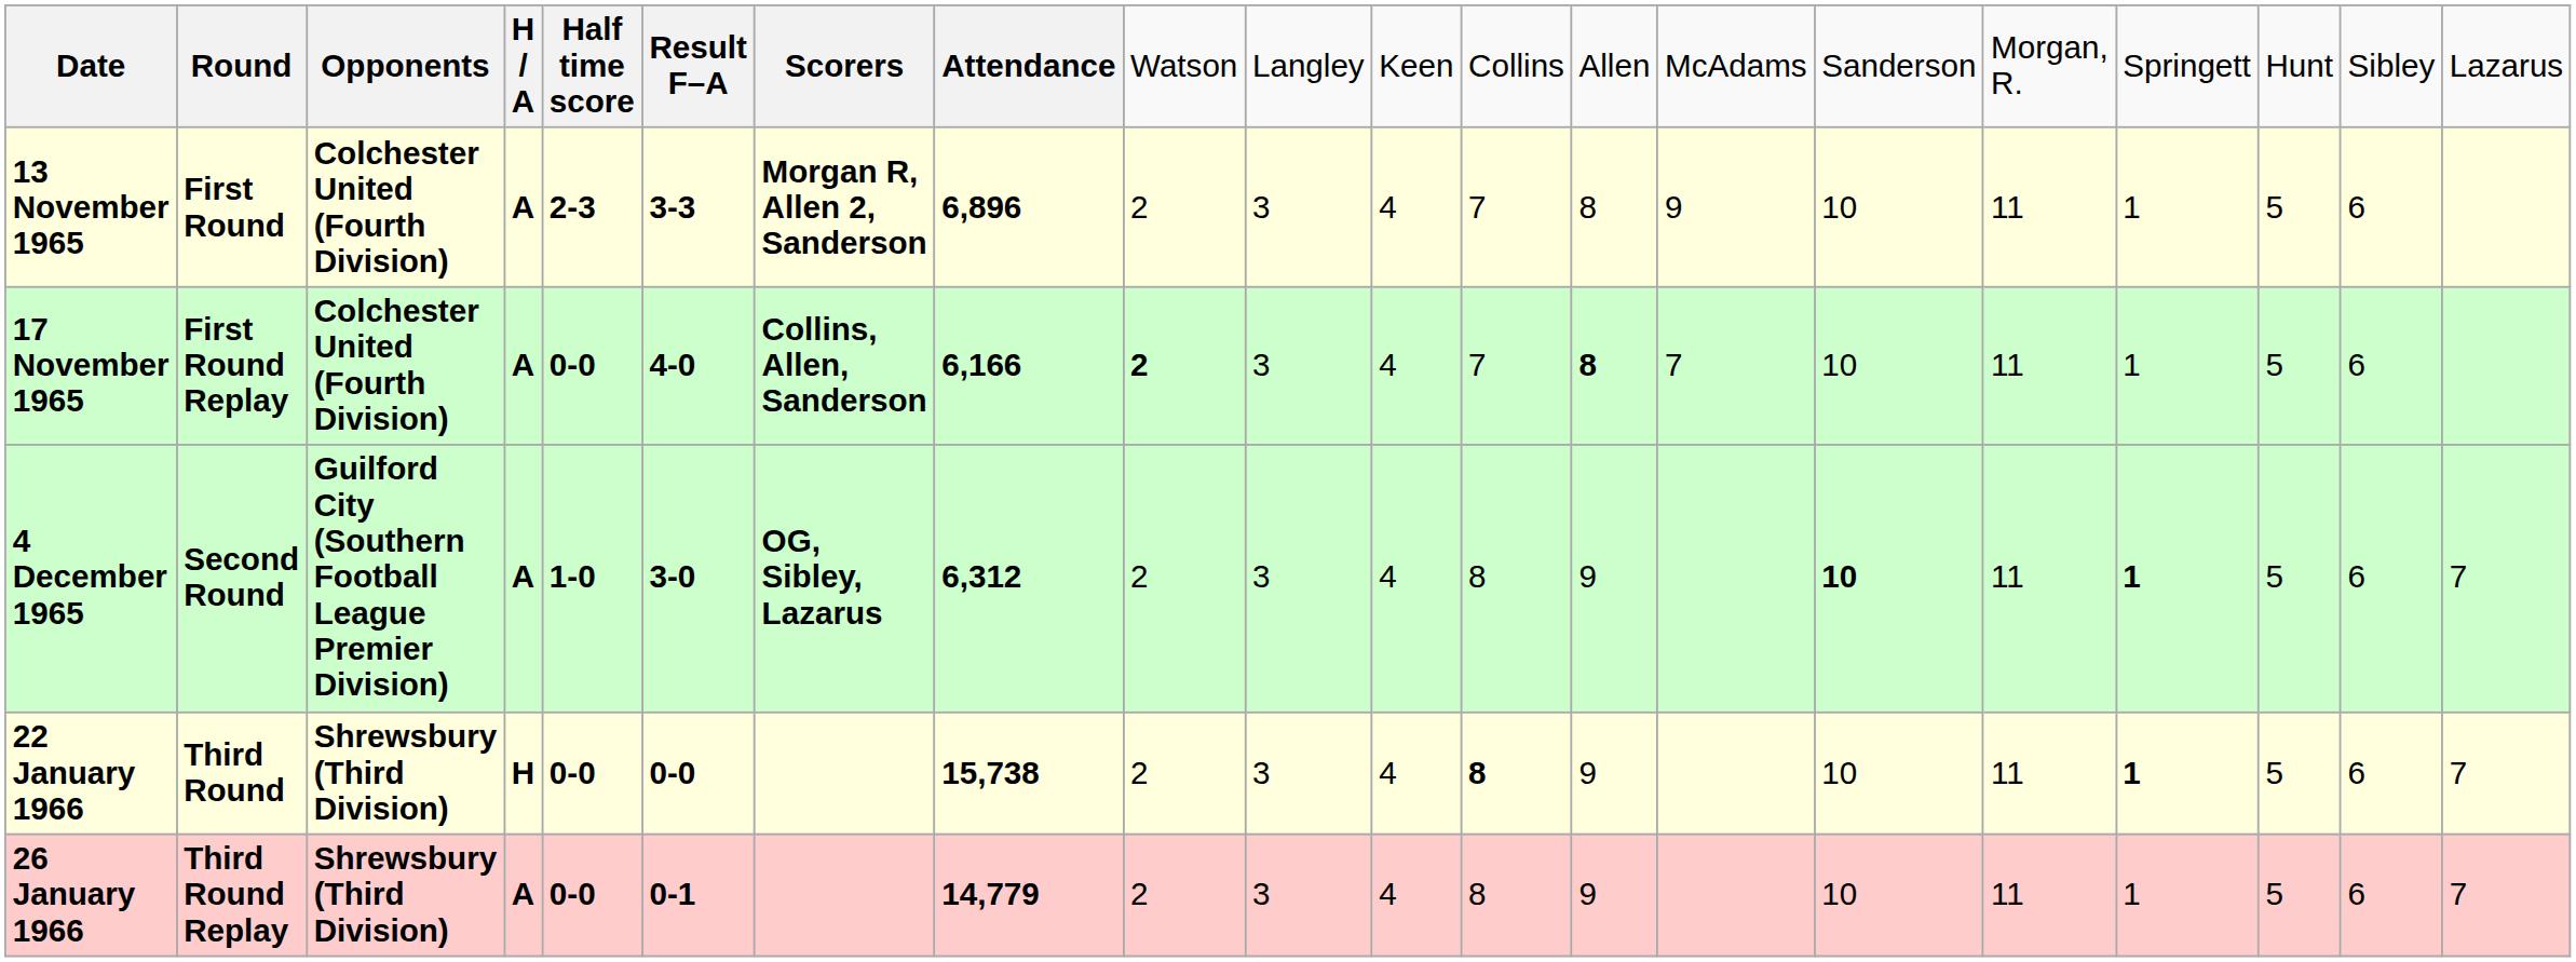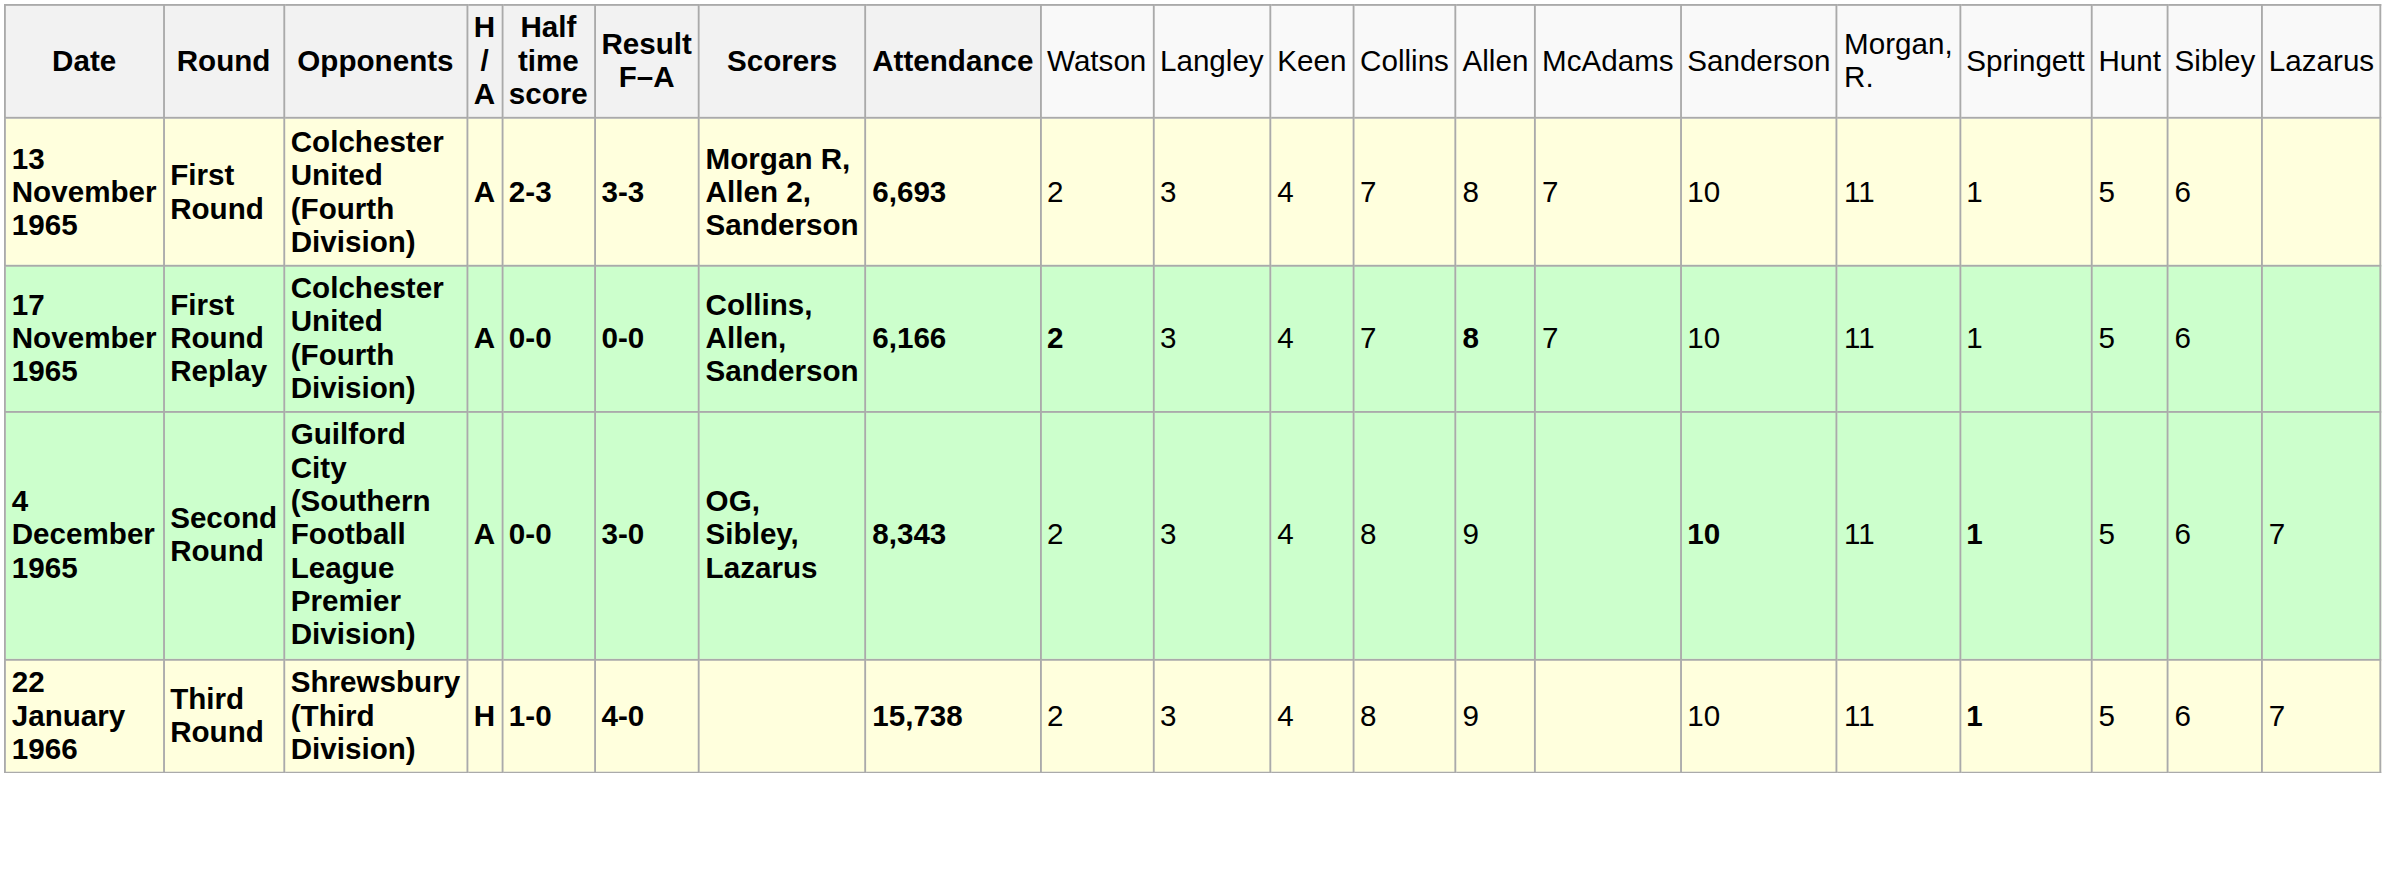 <table class="wikitable">
 <tr>
 <th><strong>Date</strong></th>
 <th><strong>Round</strong></th>
 <th><strong>Opponents</strong></th>
 <th><strong>H / A</strong></th>
 <th><strong>Half time score</strong></th>
 <th><strong>Result</strong><br><strong>F–A</strong></th>
 <th><strong>Scorers</strong></th>
 <th><strong>Attendance</strong></th>
 <td>Watson</td>
 <td>Langley</td>
 <td>Keen</td>
 <td>Collins</td>
 <td>Allen</td>
 <td>McAdams</td>
 <td>Sanderson</td>
 <td>Morgan, R.</td>
 <td>Springett</td>
 <td>Hunt</td>
 <td>Sibley</td>
 <td>Lazarus</td>
 </tr>
 <tr bgcolor="#ffffdd">
 <td><strong>13 November 1965</strong></td>
 <td><strong>First Round</strong></td>
 <td><strong>Colchester United (Fourth Division)</strong></td>
 <td><strong>A</strong></td>
 <td><strong>2-3</strong></td>
 <td><strong>3-3</strong></td>
 <td><strong>Morgan R, Allen 2, Sanderson</strong></td>
-<td><strong>6,896</strong></td>
+<td><strong>6,693</strong></td>
 <td>2</td>
 <td>3</td>
 <td>4</td>
 <td>7</td>
 <td>8</td>
-<td>9</td>
+<td>7</td>
 <td>10</td>
 <td>11</td>
 <td>1</td>
 <td>5</td>
 <td>6</td>
 <td></td>
 </tr>
 <tr bgcolor="#ccffcc">
 <td><strong>17 November 1965</strong></td>
 <td><strong>First Round Replay</strong></td>
 <td><strong>Colchester United (Fourth Division)</strong></td>
 <td><strong>A</strong></td>
 <td><strong>0-0</strong></td>
-<td><strong>4-0</strong></td>
+<td><strong>0-0</strong></td>
 <td><strong>Collins, Allen, Sanderson</strong></td>
 <td><strong>6,166</strong></td>
 <td><strong>2</strong></td>
 <td>3</td>
 <td>4</td>
 <td>7</td>
 <td><strong>8</strong></td>
 <td>7</td>
 <td>10</td>
 <td>11</td>
 <td>1</td>
 <td>5</td>
 <td>6</td>
 <td></td>
 </tr>
 <tr bgcolor="#ccffcc">
 <td><strong>4 December 1965</strong></td>
 <td><strong>Second Round</strong></td>
 <td><strong>Guilford City (Southern Football League Premier Division)</strong></td>
 <td><strong>A</strong></td>
-<td><strong>1-0</strong></td>
+<td><strong>0-0</strong></td>
 <td><strong>3-0</strong></td>
 <td><strong>OG, Sibley, Lazarus</strong></td>
-<td><strong>6,312</strong></td>
+<td><strong>8,343</strong></td>
 <td>2</td>
 <td>3</td>
 <td>4</td>
 <td>8</td>
 <td>9</td>
 <td></td>
 <td><strong>10</strong></td>
 <td>11</td>
 <td><strong>1</strong></td>
 <td>5</td>
 <td>6</td>
 <td>7</td>
 </tr>
 <tr bgcolor="#ffffdd">
 <td><strong>22 January 1966</strong></td>
 <td><strong>Third Round</strong></td>
 <td><strong>Shrewsbury  (Third Division)</strong></td>
 <td><strong>H</strong></td>
-<td><strong>0-0</strong></td>
-<td><strong>0-0</strong></td>
+<td><strong>1-0</strong></td>
+<td><strong>4-0</strong></td>
 <td></td>
 <td><strong>15,738</strong></td>
 <td>2</td>
 <td>3</td>
 <td>4</td>
-<td><strong>8</strong></td>
+<td>8</td>
 <td>9</td>
 <td></td>
 <td>10</td>
 <td>11</td>
 <td><strong>1</strong></td>
 <td>5</td>
 <td>6</td>
 <td>7</td>
 </tr>
-<tr bgcolor="#ffcccc">
-<td><strong>26 January 1966</strong></td>
-<td><strong>Third Round Replay</strong></td>
-<td><strong>Shrewsbury  (Third Division)</strong></td>
-<td><strong>A</strong></td>
-<td><strong>0-0</strong></td>
-<td><strong>0-1</strong></td>
-<td></td>
-<td><strong>14,779</strong></td>
-<td>2</td>
-<td>3</td>
-<td>4</td>
-<td>8</td>
-<td>9</td>
-<td></td>
-<td>10</td>
-<td>11</td>
-<td>1</td>
-<td>5</td>
-<td>6</td>
-<td>7</td>
-</tr>
 </table>
